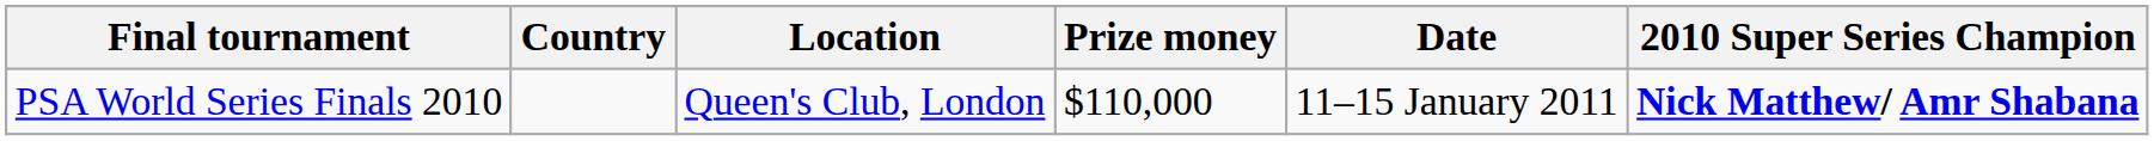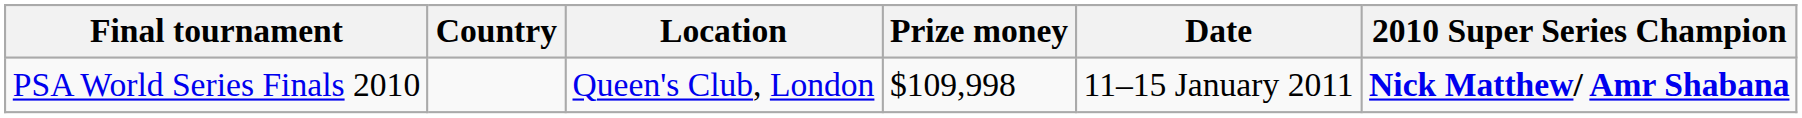 <table class=wikitable>
 <tr>
 <th>Final tournament</th>
 <th>Country</th>
 <th>Location</th>
 <th>Prize money</th>
 <th>Date</th>
 <th>2010 Super Series Champion</th>
 </tr>
 <tr>
 <td><a href='#'>PSA World Series Finals</a> 2010</td>
 <td></td>
 <td><a href='#'>Queen's Club</a>, <a href='#'>London</a></td>
-<td>$110,000</td>
+<td>$109,998</td>
 <td>11–15 January 2011</td>
 <td><strong> <a href='#'>Nick Matthew</a>/ <a href='#'>Amr Shabana</a></strong></td>
 </tr>
 </table>
